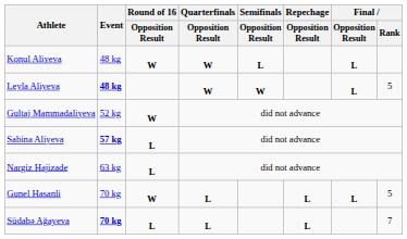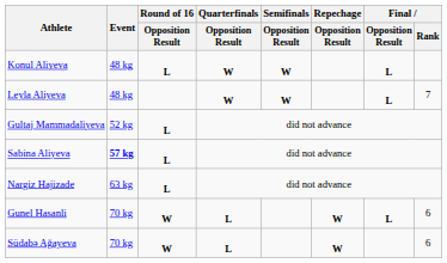 <table class=wikitable style=font-size:88%;text-align:center>
 <tr>
 <th rowspan=2>Athlete</th>
 <th rowspan=2>Event</th>
 <th>Round of 16</th>
 <th>Quarterfinals</th>
 <th>Semifinals</th>
 <th>Repechage</th>
 <th colspan=2>Final / </th>
 </tr>
 <tr style=font-size:95%>
 <th>Opposition<br>Result</th>
 <th>Opposition<br>Result</th>
 <th>Opposition<br>Result</th>
 <th>Opposition<br>Result</th>
 <th>Opposition<br>Result</th>
 <th>Rank</th>
 </tr>
 <tr>
 <td align=left><a href='#'>Konul Aliyeva</a></td>
 <td align=left><a href='#'>48 kg</a></td>
+<td><br><strong>L</strong></td>
 <td><br><strong>W</strong></td>
 <td><br><strong>W</strong></td>
-<td><br><strong>L</strong></td>
 <td></td>
 <td><br><strong>L</strong></td>
 <td></td>
 </tr>
 <tr>
 <td align=left><a href='#'>Leyla Aliyeva</a></td>
-<td align=left><strong><a href='#'>48 kg</a></strong></td>
+<td align=left><a href='#'>48 kg</a></td>
 <td></td>
 <td><br><strong>W</strong></td>
 <td><br><strong>W</strong></td>
 <td></td>
 <td><br><strong>L</strong></td>
-<td>5</td>
+<td>7</td>
 </tr>
 <tr>
 <td align=left><a href='#'>Gultaj Mammadaliyeva</a></td>
 <td align=left><a href='#'>52 kg</a></td>
-<td><br><strong>W</strong></td>
+<td><br><strong>L</strong></td>
 <td colspan="5">did not advance</td>
 </tr>
 <tr>
 <td align=left><a href='#'>Sabina Aliyeva</a></td>
 <td align=left><strong><a href='#'>57 kg</a></strong></td>
 <td><br><strong>L</strong></td>
 <td colspan="5">did not advance</td>
 </tr>
 <tr>
 <td align=left><a href='#'>Nargiz Hajizade</a></td>
 <td align=left><a href='#'>63 kg</a></td>
 <td><br><strong>L</strong></td>
 <td colspan="5">did not advance</td>
 </tr>
 <tr>
 <td align=left><a href='#'>Gunel Hasanli</a></td>
 <td align=left><a href='#'>70 kg</a></td>
 <td><br><strong>W</strong></td>
 <td><br><strong>L</strong></td>
 <td></td>
+<td><br><strong>W</strong></td>
 <td><br><strong>L</strong></td>
-<td><br><strong>L</strong></td>
-<td>5</td>
+<td>6</td>
 </tr>
 <tr>
 <td align=left><a href='#'>Südabə Ağayeva</a></td>
-<td align=left><strong><a href='#'>70 kg</a></strong></td>
-<td><br><strong>L</strong></td>
+<td align=left><a href='#'>70 kg</a></td>
+<td><br><strong>W</strong></td>
 <td><br><strong>L</strong></td>
 <td></td>
-<td><br><strong>L</strong></td>
+<td><br><strong>W</strong></td>
 <td></td>
-<td>7</td>
+<td>6</td>
 </tr>
 </table>
